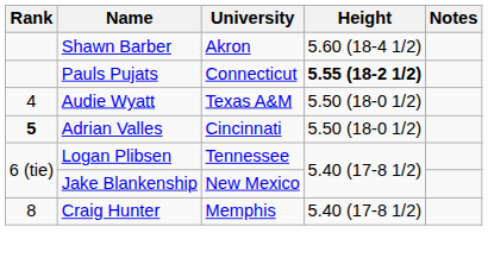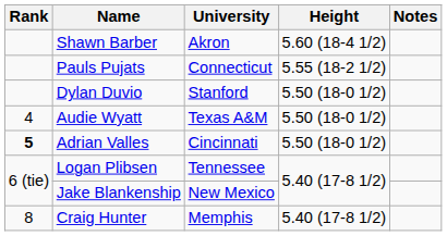 <table class="wikitable sortable" style="text-align:center">
 <tr>
 <th>Rank</th>
 <th>Name</th>
 <th>University</th>
 <th>Height</th>
 <th>Notes</th>
 </tr>
 <tr>
 <td></td>
 <td align=left><a href='#'>Shawn Barber</a> </td>
 <td align=left><a href='#'>Akron</a></td>
 <td>5.60 (18-4 1/2)</td>
 <td></td>
 </tr>
 <tr>
 <td></td>
 <td align=left><a href='#'>Pauls Pujats</a></td>
 <td align="left"><a href='#'>Connecticut</a></td>
-<td><strong>5.55 (18-2 1/2)</strong></td>
+<td>5.55 (18-2 1/2)</td>
+<td></td>
+</tr>
+<tr>
+<td></td>
+<td align=left><a href='#'>Dylan Duvio</a></td>
+<td align="left"><a href='#'>Stanford</a></td>
+<td>5.50 (18-0 1/2)</td>
 <td></td>
 </tr>
 <tr>
 <td>4</td>
 <td align=left><a href='#'>Audie Wyatt</a></td>
 <td align="left"><a href='#'>Texas A&M</a></td>
 <td>5.50 (18-0 1/2)</td>
 <td></td>
 </tr>
 <tr>
 <td><strong>5</strong></td>
 <td align=left><a href='#'>Adrian Valles</a> </td>
 <td align=left><a href='#'>Cincinnati</a></td>
 <td>5.50 (18-0 1/2)</td>
 <td></td>
 </tr>
 <tr>
 <td rowspan=2>6 (tie)</td>
 <td align=left><a href='#'>Logan Plibsen</a></td>
 <td align=left><a href='#'>Tennessee</a></td>
 <td rowspan=2>5.40 (17-8 1/2)</td>
 <td></td>
 </tr>
 <tr>
 <td align=left><a href='#'>Jake Blankenship</a></td>
 <td align="left"><a href='#'>New Mexico</a></td>
 <td></td>
 </tr>
 <tr>
 <td>8</td>
 <td align=left><a href='#'>Craig Hunter</a></td>
 <td align=left><a href='#'>Memphis</a></td>
 <td>5.40 (17-8 1/2)</td>
 <td></td>
 </tr>
 </table>
